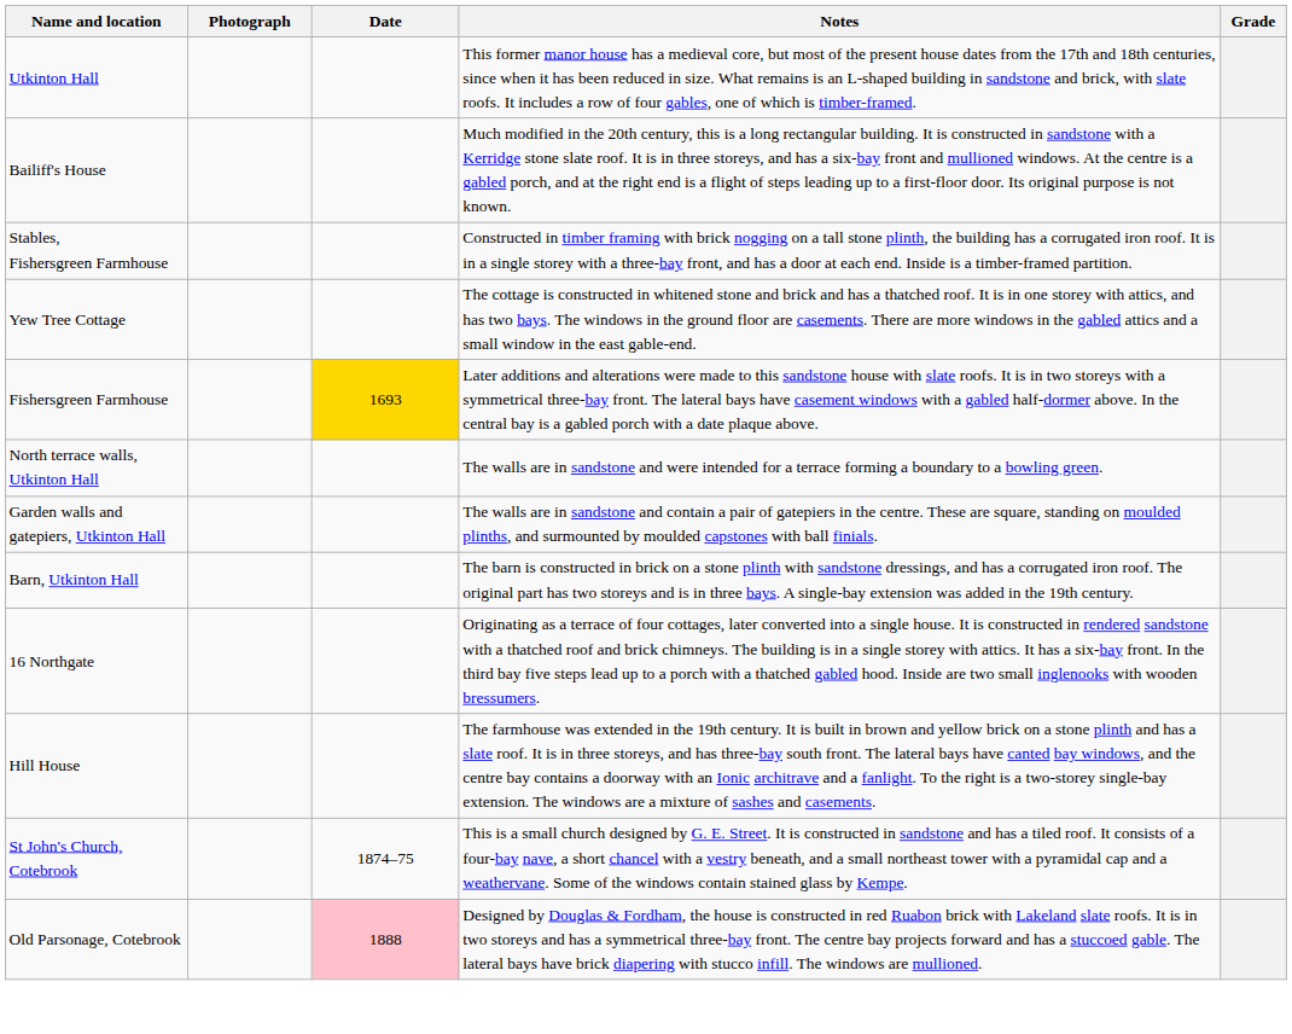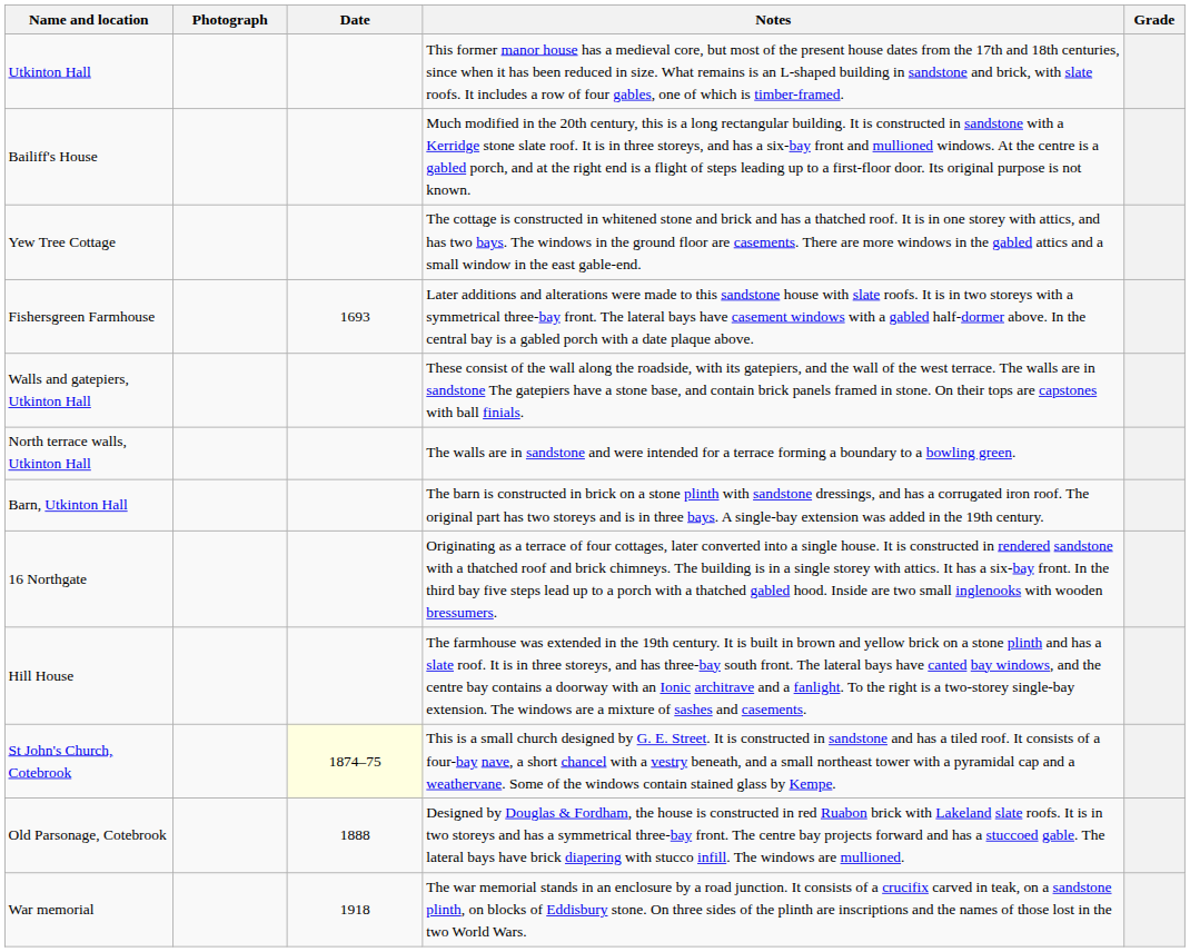 <table class="wikitable sortable plainrowheaders" style="width:100%;border:0px;text-align:left;line-height:150%;">
 <tr>
 <th scope="col"  style="width:150px">Name and location</th>
 <th scope="col"  style="width:100px" class="unsortable">Photograph</th>
 <th scope="col"  style="width:120px">Date</th>
 <th scope="col"  style="width:650px" class="unsortable">Notes</th>
 <th scope="col"  style="width:50px">Grade</th>
 </tr>
 <tr>
 <td><a href='#'>Utkinton Hall</a><br><small></small></td>
 <td></td>
 <td align="center"></td>
 <td>This former <a href='#'>manor house</a> has a medieval core, but most of the present house dates from the 17th and 18th centuries, since when it has been reduced in size.  What remains is an L-shaped building in <a href='#'>sandstone</a> and brick, with <a href='#'>slate</a> roofs.  It includes a row of four <a href='#'>gables</a>, one of which is <a href='#'>timber-framed</a>.</td>
 <th></th>
 </tr>
 <tr>
 <td>Bailiff's House<br><small></small></td>
 <td></td>
 <td align="center"></td>
 <td>Much modified in the 20th century, this is a long rectangular building.  It is constructed in <a href='#'>sandstone</a> with a <a href='#'>Kerridge</a> stone slate roof.  It is in three storeys, and has a six-<a href='#'>bay</a> front and <a href='#'>mullioned</a> windows.  At the centre is a <a href='#'>gabled</a> porch, and at the right end is a flight of steps leading up to a first-floor door.  Its original purpose is not known.</td>
 <th></th>
 </tr>
 <tr>
-<td>Stables,<br>Fishersgreen Farmhouse<br><small></small></td>
-<td></td>
-<td align="center"></td>
-<td>Constructed in <a href='#'>timber framing</a> with brick <a href='#'>nogging</a> on a tall stone <a href='#'>plinth</a>, the building has a corrugated iron roof.  It is in a single storey with a three-<a href='#'>bay</a> front, and has a door at each end.  Inside is a timber-framed partition.</td>
-<th></th>
-</tr>
-<tr>
 <td>Yew Tree Cottage<br><small></small></td>
 <td></td>
 <td align="center"></td>
 <td>The cottage is constructed in whitened stone and brick and has a thatched roof.  It is in one storey with attics, and has two <a href='#'>bays</a>.  The windows in the ground floor are <a href='#'>casements</a>.  There are more windows in the <a href='#'>gabled</a> attics and a small window in the east gable-end.</td>
 <th></th>
 </tr>
 <tr>
 <td>Fishersgreen Farmhouse<br><small></small></td>
 <td></td>
-<td align="center" style="background: gold;">1693</td>
+<td align="center">1693</td>
 <td>Later additions and alterations were made to this <a href='#'>sandstone</a> house with <a href='#'>slate</a> roofs.  It is in two storeys with a symmetrical three-<a href='#'>bay</a> front.  The lateral bays have <a href='#'>casement windows</a> with a <a href='#'>gabled</a> half-<a href='#'>dormer</a> above.  In the central bay is a gabled porch with a date plaque above.</td>
+<th></th>
+</tr>
+<tr>
+<td>Walls and gatepiers,<br><a href='#'>Utkinton Hall</a><br><small></small></td>
+<td></td>
+<td align="center"></td>
+<td>These consist of the wall along the roadside, with its gatepiers, and the wall of the west terrace.  The walls are in <a href='#'>sandstone</a>  The gatepiers have a stone base, and contain brick panels framed in stone.  On their tops are <a href='#'>capstones</a> with ball <a href='#'>finials</a>.</td>
 <th></th>
 </tr>
 <tr>
 <td>North terrace walls,<br><a href='#'>Utkinton Hall</a><br><small></small></td>
 <td></td>
 <td align="center"></td>
 <td>The walls are in <a href='#'>sandstone</a> and were intended for a terrace forming a boundary to a <a href='#'>bowling green</a>.</td>
-<th></th>
-</tr>
-<tr>
-<td>Garden walls and gatepiers, <a href='#'>Utkinton Hall</a><br><small></small></td>
-<td></td>
-<td align="center"></td>
-<td>The walls are in <a href='#'>sandstone</a> and contain a pair of gatepiers in the centre.  These are square, standing on <a href='#'>moulded</a> <a href='#'>plinths</a>, and surmounted by moulded <a href='#'>capstones</a> with ball <a href='#'>finials</a>.</td>
 <th></th>
 </tr>
 <tr>
 <td>Barn, <a href='#'>Utkinton Hall</a><br><small></small></td>
 <td></td>
 <td align="center"></td>
 <td>The barn is constructed in brick on a stone <a href='#'>plinth</a> with <a href='#'>sandstone</a> dressings, and has a corrugated iron roof.  The original part has two storeys and is in three <a href='#'>bays</a>.  A single-bay extension was added in the 19th century.</td>
 <th></th>
 </tr>
 <tr>
 <td>16 Northgate<br><small></small></td>
 <td></td>
 <td align="center"></td>
 <td>Originating as a terrace of four cottages, later converted into a single house.  It is constructed in <a href='#'>rendered</a> <a href='#'>sandstone</a> with a thatched roof and brick chimneys.  The building is in a single storey with attics.  It has a six-<a href='#'>bay</a> front.  In the third bay five steps lead up to a porch with a thatched <a href='#'>gabled</a> hood.  Inside are two small <a href='#'>inglenooks</a> with wooden <a href='#'>bressumers</a>.</td>
 <th></th>
 </tr>
 <tr>
 <td>Hill House<br><small></small></td>
 <td></td>
 <td align="center"></td>
 <td>The farmhouse was extended in the 19th century.  It is built in brown and yellow brick on a stone <a href='#'>plinth</a> and has a <a href='#'>slate</a> roof.  It is in three storeys, and has three-<a href='#'>bay</a> south front.  The lateral bays have <a href='#'>canted</a> <a href='#'>bay windows</a>, and the centre bay contains a doorway with an <a href='#'>Ionic</a> <a href='#'>architrave</a> and a <a href='#'>fanlight</a>.  To the right is a two-storey single-bay extension.  The windows are a mixture of <a href='#'>sashes</a> and <a href='#'>casements</a>.</td>
 <th></th>
 </tr>
 <tr>
 <td><a href='#'>St John's Church, Cotebrook</a><br><small></small></td>
 <td></td>
-<td align="center">1874–75</td>
+<td align="center" style="background: lightyellow;">1874–75</td>
 <td>This is a small church designed by <a href='#'>G. E. Street</a>.  It is constructed in <a href='#'>sandstone</a> and has a tiled roof.  It consists of a four-<a href='#'>bay</a> <a href='#'>nave</a>, a short <a href='#'>chancel</a> with a <a href='#'>vestry</a> beneath, and a small northeast tower with a pyramidal cap and a <a href='#'>weathervane</a>.  Some of the windows contain stained glass by <a href='#'>Kempe</a>.</td>
 <th></th>
 </tr>
 <tr>
 <td>Old Parsonage, Cotebrook<br><small></small></td>
 <td></td>
-<td align="center" style="background: pink;">1888</td>
+<td align="center">1888</td>
 <td>Designed by <a href='#'>Douglas & Fordham</a>, the house is constructed in red <a href='#'>Ruabon</a> brick with <a href='#'>Lakeland</a> <a href='#'>slate</a> roofs. It is in two storeys and has a symmetrical three-<a href='#'>bay</a> front.  The centre bay projects forward and has a <a href='#'>stuccoed</a> <a href='#'>gable</a>.  The lateral bays have brick <a href='#'>diapering</a> with stucco <a href='#'>infill</a>.  The windows are <a href='#'>mullioned</a>.</td>
+<th></th>
+</tr>
+<tr>
+<td>War memorial<br><small></small></td>
+<td></td>
+<td align="center">1918</td>
+<td>The war memorial stands in an enclosure by a road junction. It consists of a <a href='#'>crucifix</a> carved in teak, on a <a href='#'>sandstone</a> <a href='#'>plinth</a>, on blocks of <a href='#'>Eddisbury</a> stone. On three sides of the plinth are inscriptions and the names of those lost in the two World Wars.</td>
 <th></th>
 </tr>
 <tr>
 </tr>
 </table>
